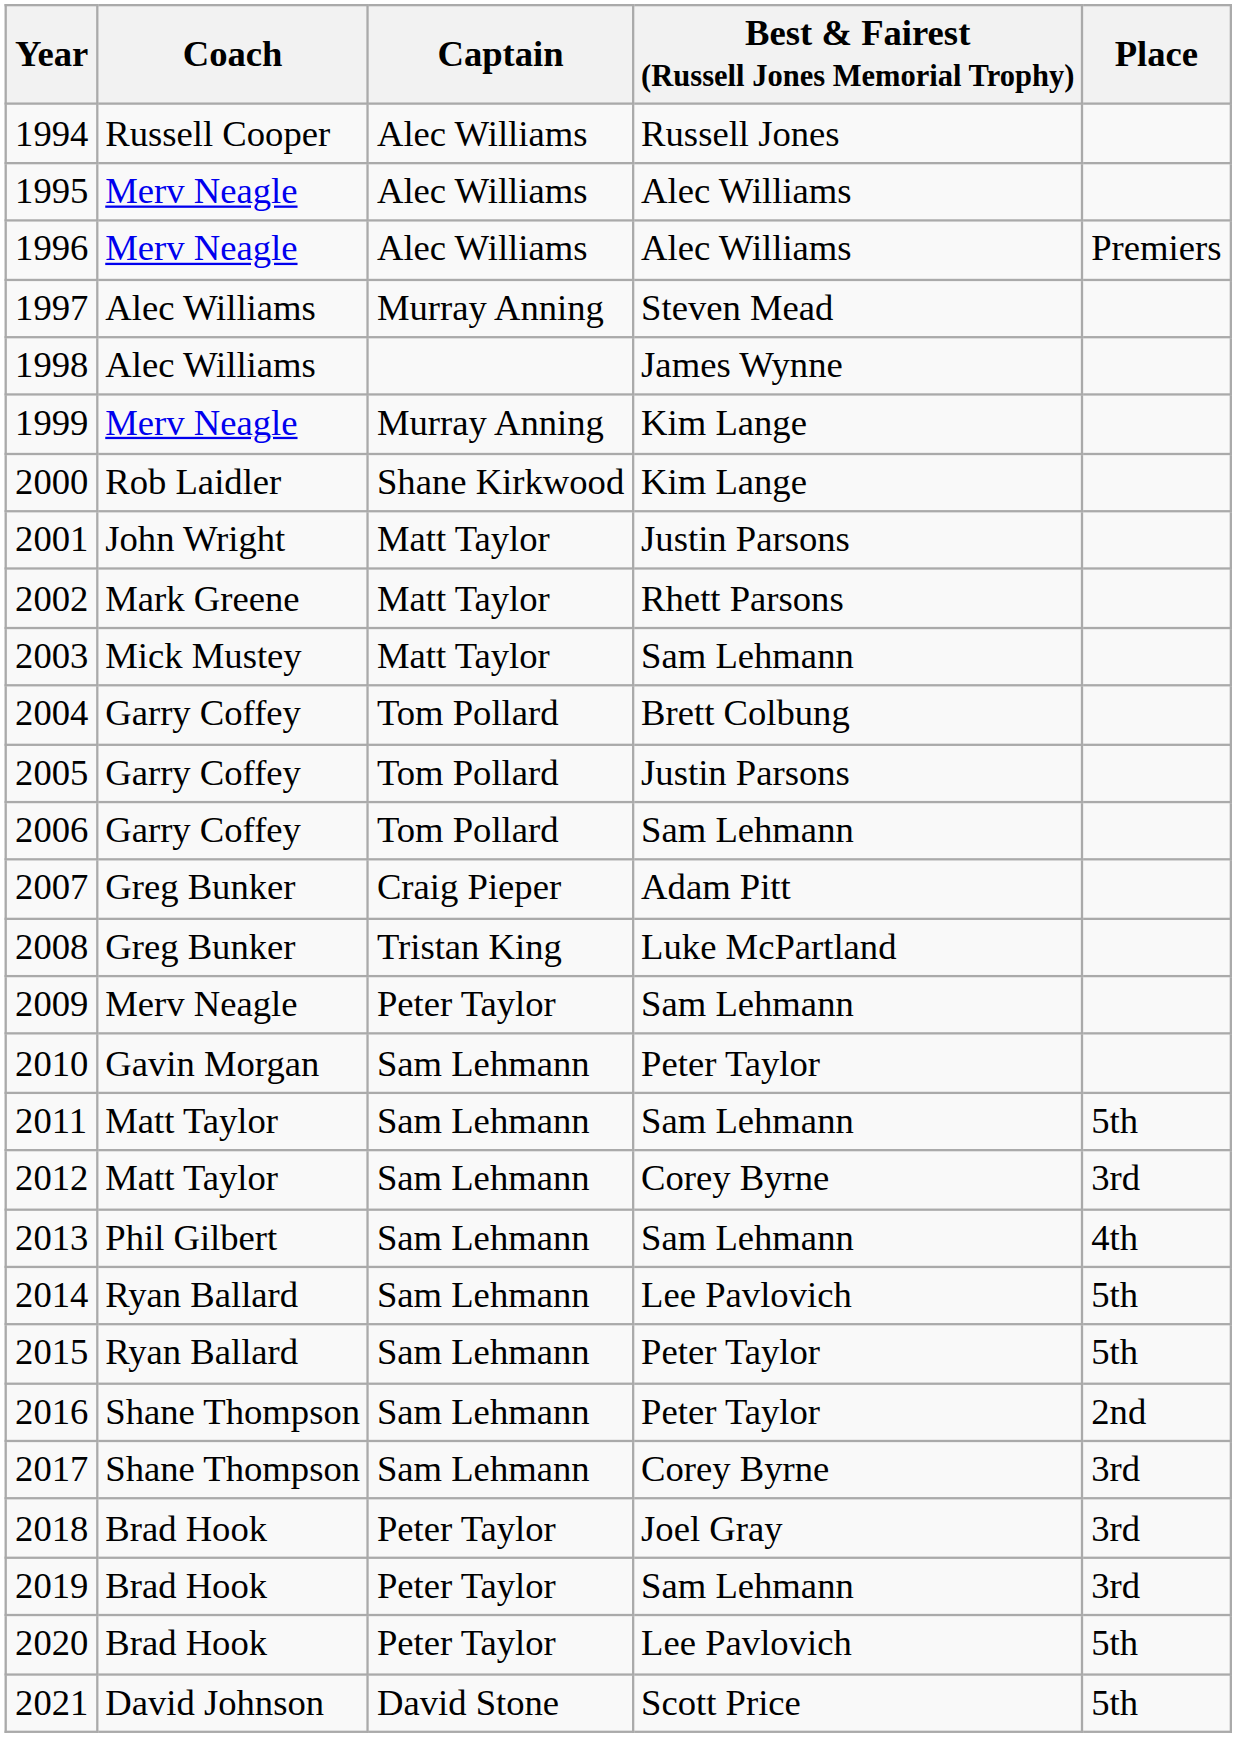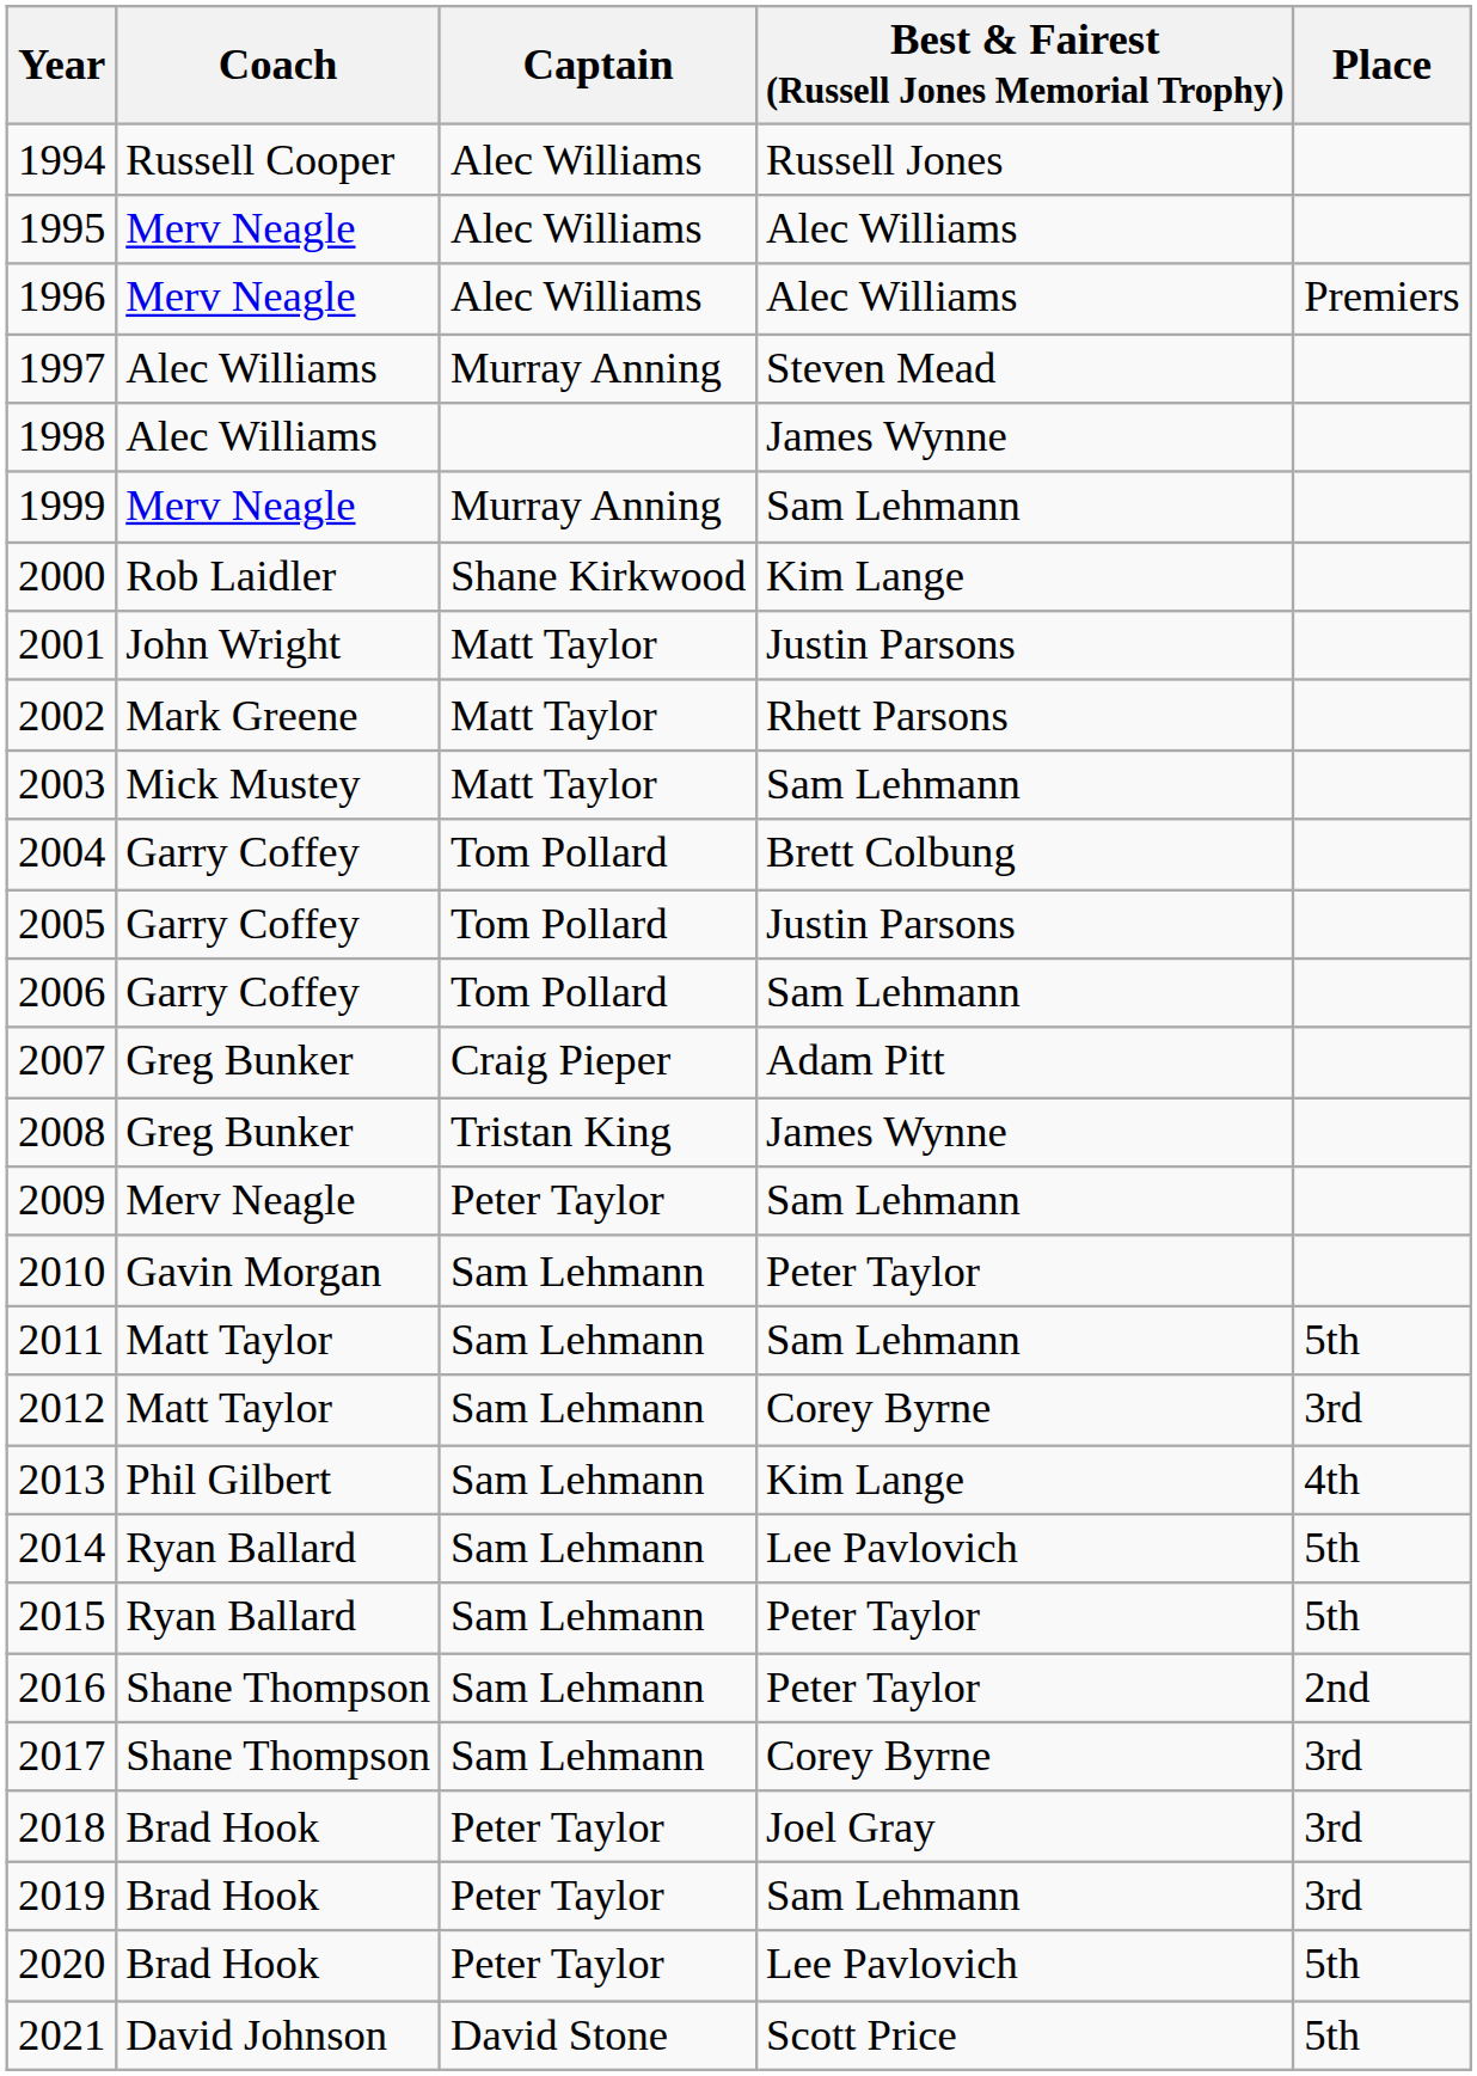 <table class="wikitable sortable" style="margin:auto;">
 <tr>
 <th>Year</th>
 <th>Coach</th>
 <th>Captain</th>
 <th>Best & Fairest<br><small>(Russell Jones Memorial Trophy)</small></th>
 <th>Place</th>
 </tr>
 <tr>
 <td>1994</td>
 <td>Russell Cooper</td>
 <td>Alec Williams</td>
 <td>Russell Jones</td>
 <td></td>
 </tr>
 <tr>
 <td>1995</td>
 <td><a href='#'>Merv Neagle</a></td>
 <td>Alec Williams</td>
 <td>Alec Williams</td>
 <td></td>
 </tr>
 <tr>
 <td>1996</td>
 <td><a href='#'>Merv Neagle</a></td>
 <td>Alec Williams</td>
 <td>Alec Williams</td>
 <td>Premiers</td>
 </tr>
 <tr>
 <td>1997</td>
 <td>Alec Williams</td>
 <td>Murray Anning</td>
 <td>Steven Mead</td>
 <td></td>
 </tr>
 <tr>
 <td>1998</td>
 <td>Alec Williams</td>
 <td></td>
 <td>James Wynne</td>
 <td></td>
 </tr>
 <tr>
 <td>1999</td>
 <td><a href='#'>Merv Neagle</a></td>
 <td>Murray Anning</td>
-<td>Kim Lange</td>
+<td>Sam Lehmann</td>
 <td></td>
 </tr>
 <tr>
 <td>2000</td>
 <td>Rob Laidler</td>
 <td>Shane Kirkwood</td>
 <td>Kim Lange</td>
 <td></td>
 </tr>
 <tr>
 <td>2001</td>
 <td>John Wright</td>
 <td>Matt Taylor</td>
 <td>Justin Parsons</td>
 <td></td>
 </tr>
 <tr>
 <td>2002</td>
 <td>Mark Greene</td>
 <td>Matt Taylor</td>
 <td>Rhett Parsons</td>
 <td></td>
 </tr>
 <tr>
 <td>2003</td>
 <td>Mick Mustey</td>
 <td>Matt Taylor</td>
 <td>Sam Lehmann</td>
 <td></td>
 </tr>
 <tr>
 <td>2004</td>
 <td>Garry Coffey</td>
 <td>Tom Pollard</td>
 <td>Brett Colbung</td>
 <td></td>
 </tr>
 <tr>
 <td>2005</td>
 <td>Garry Coffey</td>
 <td>Tom Pollard</td>
 <td>Justin Parsons</td>
 <td></td>
 </tr>
 <tr>
 <td>2006</td>
 <td>Garry Coffey</td>
 <td>Tom Pollard</td>
 <td>Sam Lehmann</td>
 <td></td>
 </tr>
 <tr>
 <td>2007</td>
 <td>Greg Bunker</td>
 <td>Craig Pieper</td>
 <td>Adam Pitt</td>
 <td></td>
 </tr>
 <tr>
 <td>2008</td>
 <td>Greg Bunker</td>
 <td>Tristan King</td>
-<td>Luke McPartland</td>
+<td>James Wynne</td>
 <td></td>
 </tr>
 <tr>
 <td>2009</td>
 <td>Merv Neagle</td>
 <td>Peter Taylor</td>
 <td>Sam Lehmann</td>
 <td></td>
 </tr>
 <tr>
 <td>2010</td>
 <td>Gavin Morgan</td>
 <td>Sam Lehmann</td>
 <td>Peter Taylor</td>
 <td></td>
 </tr>
 <tr>
 <td>2011</td>
 <td>Matt Taylor</td>
 <td>Sam Lehmann</td>
 <td>Sam Lehmann</td>
 <td>5th</td>
 </tr>
 <tr>
 <td>2012</td>
 <td>Matt Taylor</td>
 <td>Sam Lehmann</td>
 <td>Corey Byrne</td>
 <td>3rd</td>
 </tr>
 <tr>
 <td>2013</td>
 <td>Phil Gilbert</td>
 <td>Sam Lehmann</td>
-<td>Sam Lehmann</td>
+<td>Kim Lange</td>
 <td>4th</td>
 </tr>
 <tr>
 <td>2014</td>
 <td>Ryan Ballard</td>
 <td>Sam Lehmann</td>
 <td>Lee Pavlovich</td>
 <td>5th</td>
 </tr>
 <tr>
 <td>2015</td>
 <td>Ryan Ballard</td>
 <td>Sam Lehmann</td>
 <td>Peter Taylor</td>
 <td>5th</td>
 </tr>
 <tr>
 <td>2016</td>
 <td>Shane Thompson</td>
 <td>Sam Lehmann</td>
 <td>Peter Taylor</td>
 <td>2nd</td>
 </tr>
 <tr>
 <td>2017</td>
 <td>Shane Thompson</td>
 <td>Sam Lehmann</td>
 <td>Corey Byrne</td>
 <td>3rd</td>
 </tr>
 <tr>
 <td>2018</td>
 <td>Brad Hook</td>
 <td>Peter Taylor</td>
 <td>Joel Gray</td>
 <td>3rd</td>
 </tr>
 <tr>
 <td>2019</td>
 <td>Brad Hook</td>
 <td>Peter Taylor</td>
 <td>Sam Lehmann</td>
 <td>3rd</td>
 </tr>
 <tr>
 <td>2020</td>
 <td>Brad Hook</td>
 <td>Peter Taylor</td>
 <td>Lee Pavlovich</td>
 <td>5th</td>
 </tr>
 <tr>
 <td>2021</td>
 <td>David Johnson</td>
 <td>David Stone</td>
 <td>Scott Price</td>
 <td>5th</td>
 </tr>
 </table>
